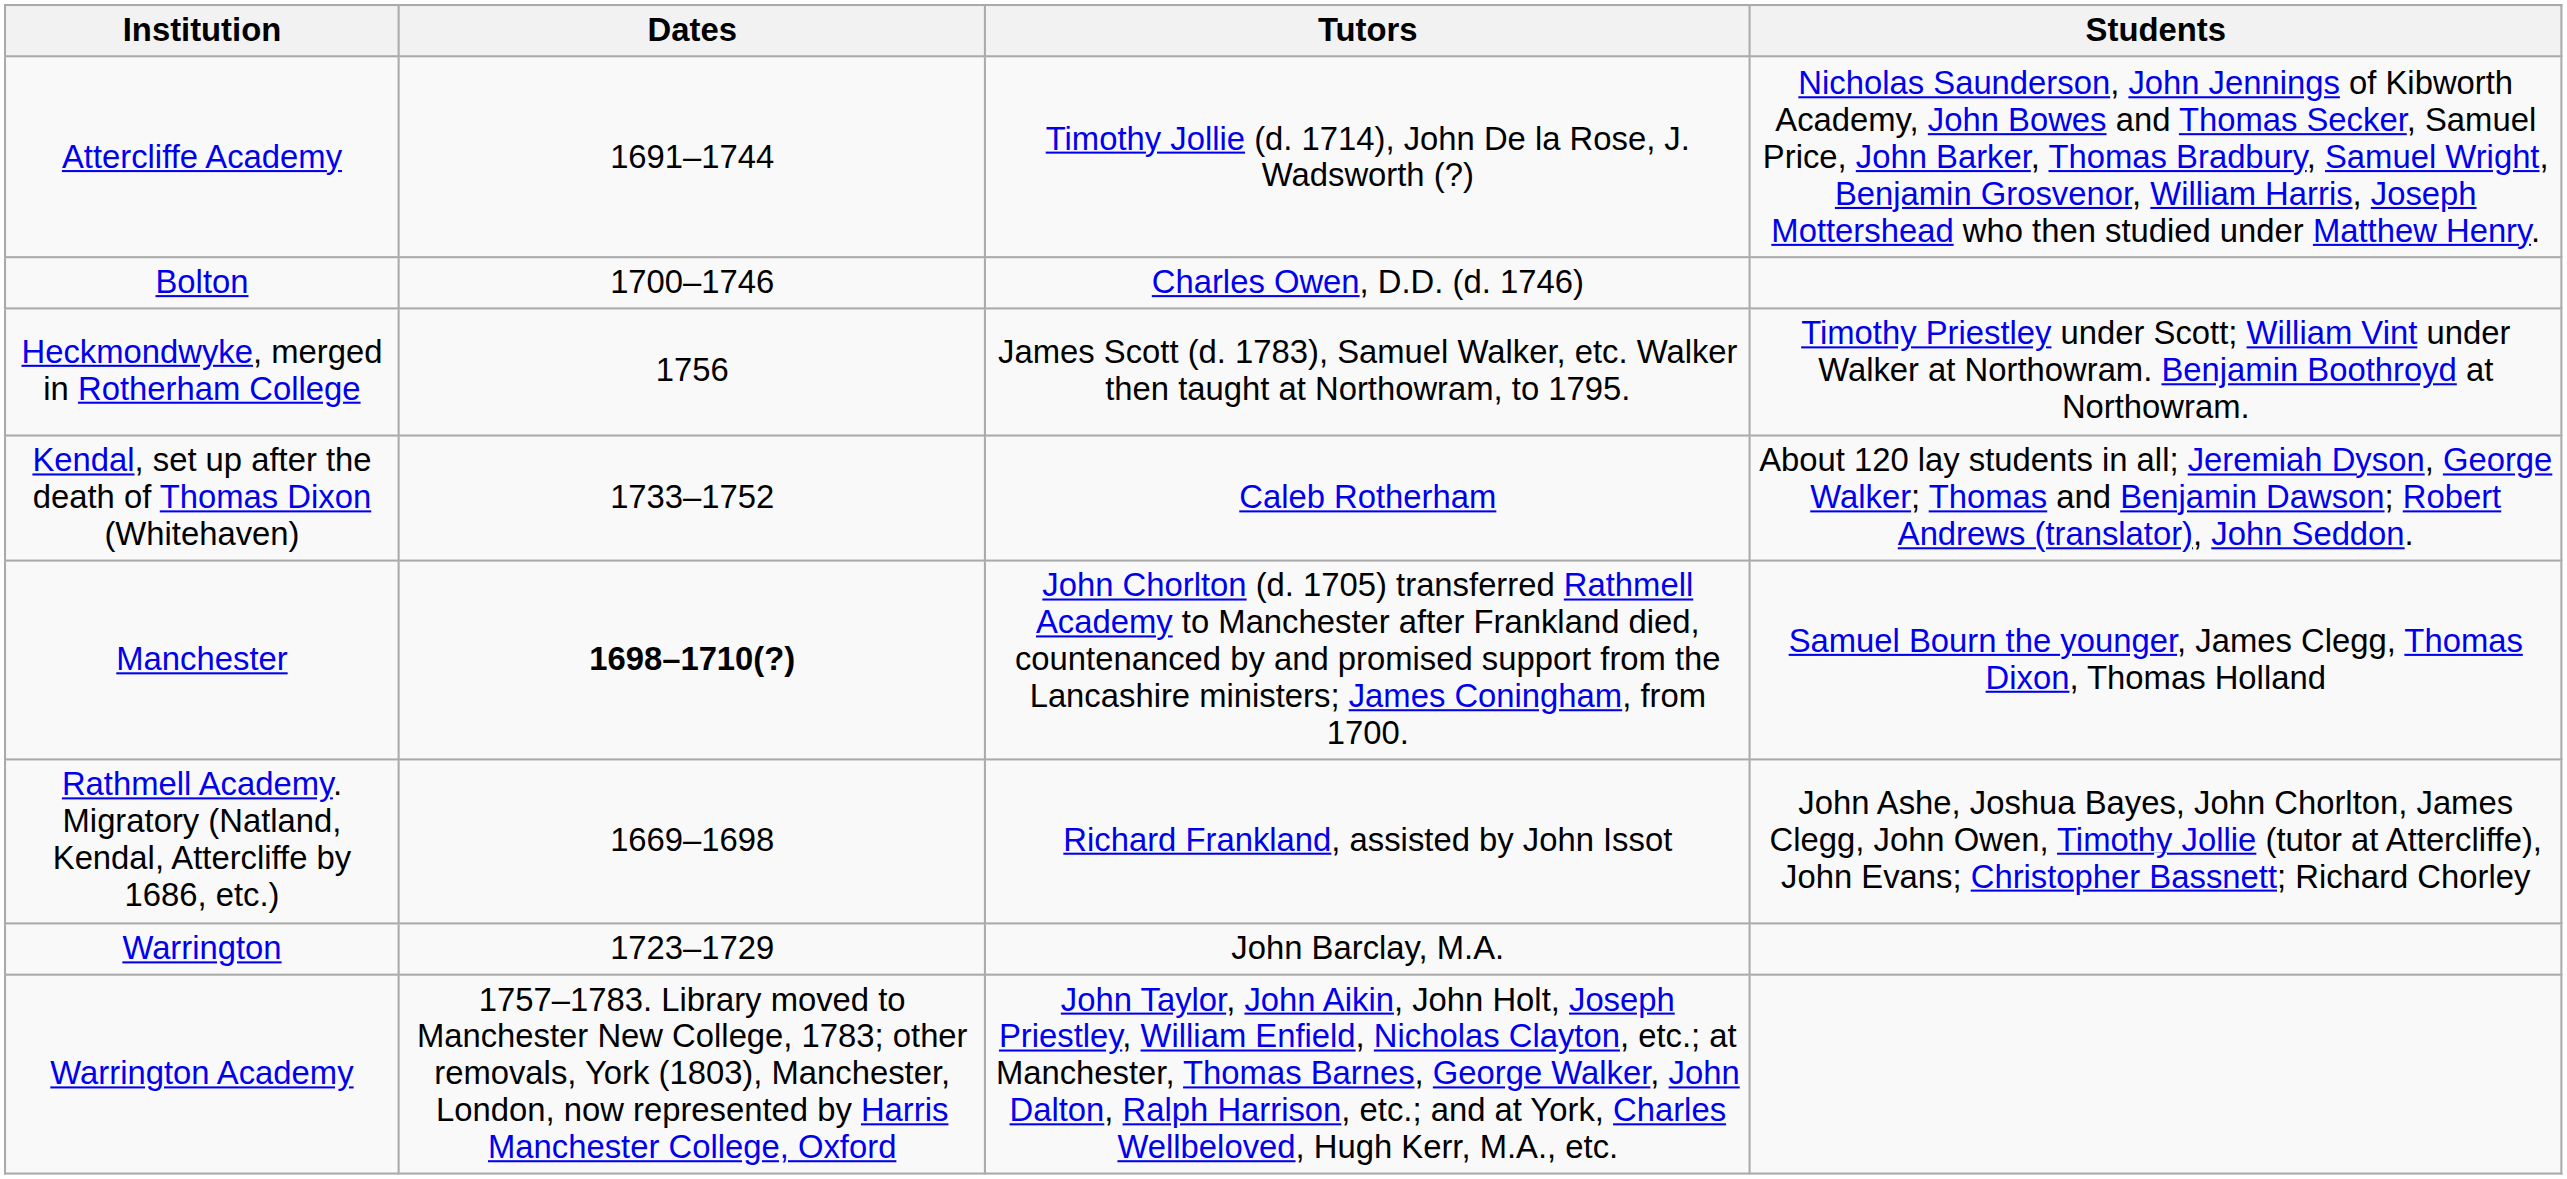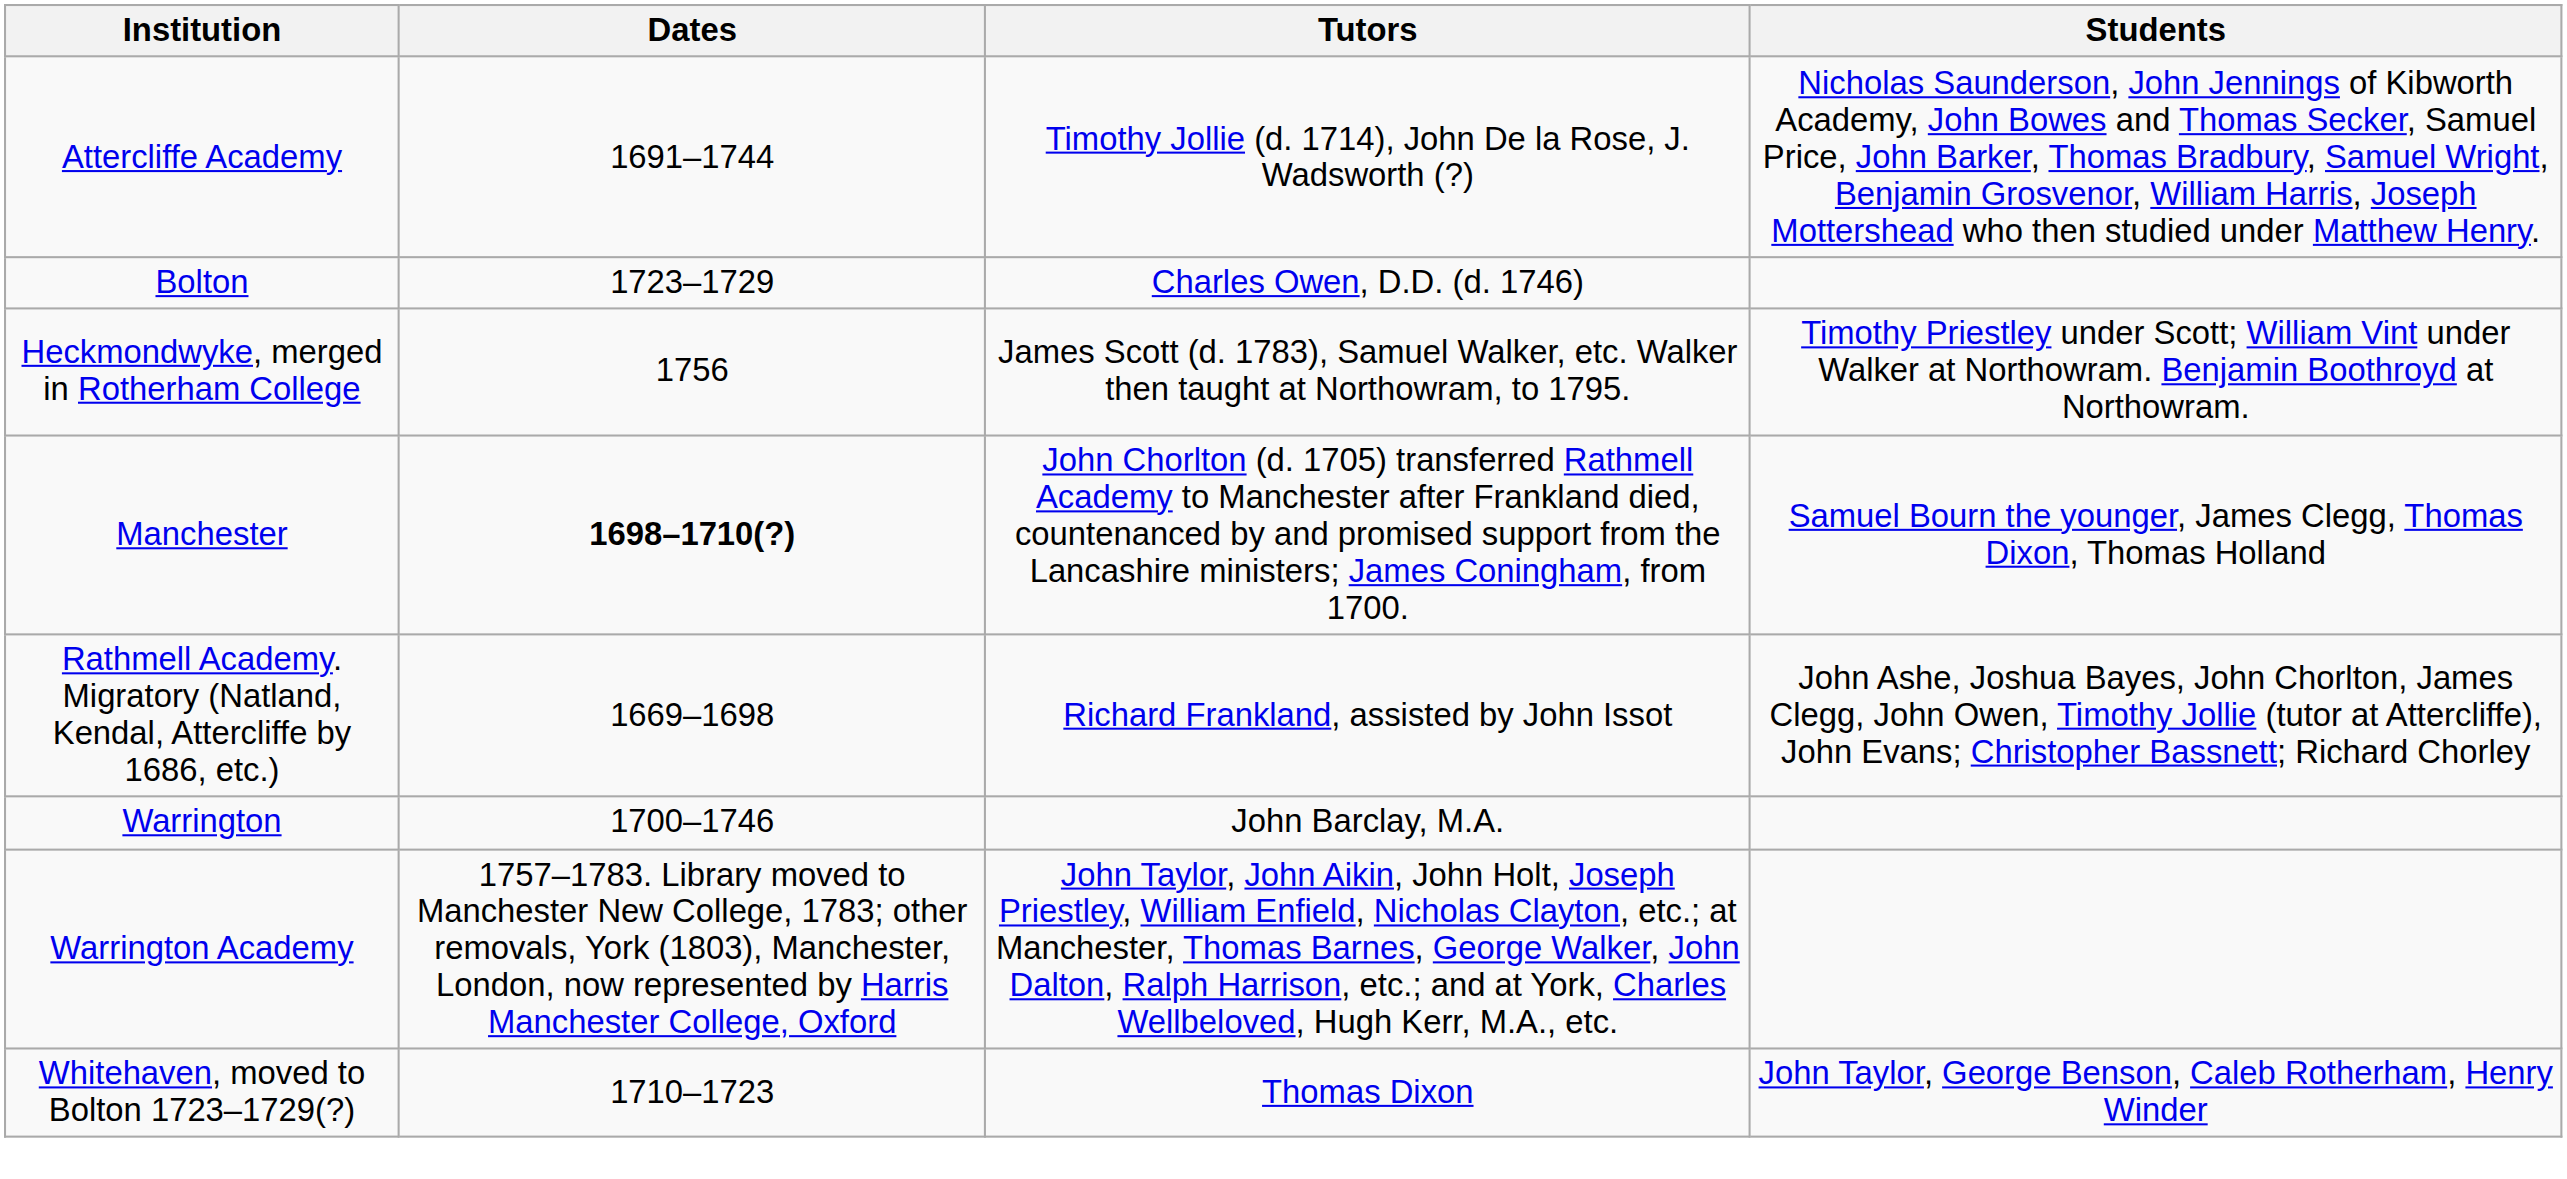 <table class="wikitable plainrowheaders" style="text-align:center;" border="1">
 <tr>
 <th>Institution</th>
 <th>Dates</th>
 <th>Tutors</th>
 <th>Students</th>
 </tr>
 <tr>
 <td><a href='#'>Attercliffe Academy</a></td>
 <td>1691–1744</td>
 <td><a href='#'>Timothy Jollie</a> (d. 1714), John De la Rose, J. Wadsworth (?)</td>
 <td><a href='#'>Nicholas Saunderson</a>, <a href='#'>John Jennings</a> of Kibworth Academy, <a href='#'>John Bowes</a> and <a href='#'>Thomas Secker</a>, Samuel Price, <a href='#'>John Barker</a>, <a href='#'>Thomas Bradbury</a>, <a href='#'>Samuel Wright</a>, <a href='#'>Benjamin Grosvenor</a>, <a href='#'>William Harris</a>, <a href='#'>Joseph Mottershead</a> who then studied under <a href='#'>Matthew Henry</a>.</td>
 </tr>
 <tr>
 <td><a href='#'>Bolton</a></td>
-<td>1700–1746</td>
+<td>1723–1729</td>
 <td><a href='#'>Charles Owen</a>, D.D. (d. 1746)</td>
 <td></td>
 </tr>
 <tr>
 <td><a href='#'>Heckmondwyke</a>, merged in <a href='#'>Rotherham College</a></td>
 <td>1756</td>
 <td>James Scott (d. 1783), Samuel Walker, etc. Walker then taught at Northowram, to 1795.</td>
 <td><a href='#'>Timothy Priestley</a> under Scott; <a href='#'>William Vint</a> under Walker at Northowram. <a href='#'>Benjamin Boothroyd</a> at Northowram.</td>
-</tr>
-<tr>
-<td><a href='#'>Kendal</a>, set up after the death of <a href='#'>Thomas Dixon</a> (Whitehaven)</td>
-<td>1733–1752</td>
-<td><a href='#'>Caleb Rotherham</a></td>
-<td>About 120 lay students in all; <a href='#'>Jeremiah Dyson</a>, <a href='#'>George Walker</a>; <a href='#'>Thomas</a> and <a href='#'>Benjamin Dawson</a>; <a href='#'>Robert Andrews (translator)</a>, <a href='#'>John Seddon</a>.</td>
 </tr>
 <tr>
 <td><a href='#'>Manchester</a></td>
 <td><strong>1698–1710(?)</strong></td>
 <td><a href='#'>John Chorlton</a> (d. 1705) transferred <a href='#'>Rathmell Academy</a> to Manchester after Frankland died, countenanced by and promised support from the Lancashire ministers; <a href='#'>James Coningham</a>, from 1700.</td>
 <td><a href='#'>Samuel Bourn the younger</a>, James Clegg, <a href='#'>Thomas Dixon</a>, Thomas Holland</td>
 </tr>
 <tr>
 <td><a href='#'>Rathmell Academy</a>. Migratory (Natland, Kendal, Attercliffe by 1686, etc.)</td>
 <td>1669–1698</td>
 <td><a href='#'>Richard Frankland</a>, assisted by John Issot</td>
 <td>John Ashe, Joshua Bayes, John Chorlton, James Clegg, John Owen, <a href='#'>Timothy Jollie</a> (tutor at Attercliffe), John Evans; <a href='#'>Christopher Bassnett</a>; Richard Chorley</td>
 </tr>
 <tr>
 <td><a href='#'>Warrington</a></td>
-<td>1723–1729</td>
+<td>1700–1746</td>
 <td>John Barclay, M.A.</td>
 <td></td>
 </tr>
 <tr>
 <td><a href='#'>Warrington Academy</a></td>
 <td>1757–1783. Library moved to Manchester New College, 1783; other removals, York (1803), Manchester, London, now represented by <a href='#'>Harris Manchester College, Oxford</a></td>
 <td><a href='#'>John Taylor</a>, <a href='#'>John Aikin</a>, John Holt, <a href='#'>Joseph Priestley</a>, <a href='#'>William Enfield</a>, <a href='#'>Nicholas Clayton</a>, etc.; at Manchester, <a href='#'>Thomas Barnes</a>, <a href='#'>George Walker</a>, <a href='#'>John Dalton</a>, <a href='#'>Ralph Harrison</a>, etc.; and at York, <a href='#'>Charles Wellbeloved</a>, Hugh Kerr, M.A., etc.</td>
 <td></td>
 </tr>
+<tr>
+<td><a href='#'>Whitehaven</a>, moved to Bolton 1723–1729(?)</td>
+<td>1710–1723</td>
+<td><a href='#'>Thomas Dixon</a></td>
+<td><a href='#'>John Taylor</a>, <a href='#'>George Benson</a>, <a href='#'>Caleb Rotherham</a>, <a href='#'>Henry Winder</a></td>
+</tr>
 </table>
